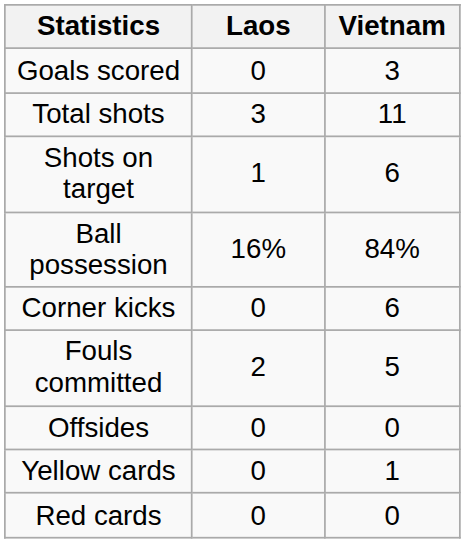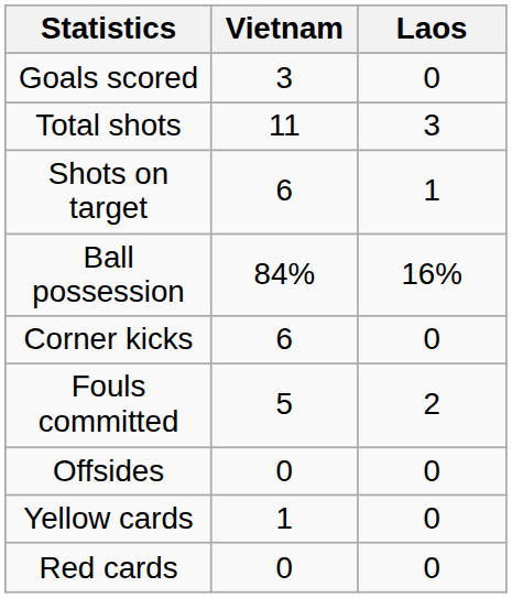 <table class="wikitable" style="text-align:center;margin: auto">
 <tr>
 <th scope=col width=100>Statistics</th>
+<th scope=col width=70>Vietnam</th>
 <th scope=col width=70>Laos</th>
-<th scope=col width=70>Vietnam</th>
 </tr>
 <tr>
 <td>Goals scored</td>
+<td>3</td>
 <td>0</td>
+</tr>
+<tr>
+<td>Total shots</td>
+<td>11</td>
 <td>3</td>
 </tr>
 <tr>
-<td>Total shots</td>
-<td>3</td>
-<td>11</td>
-</tr>
-<tr>
 <td>Shots on target</td>
+<td>6</td>
 <td>1</td>
-<td>6</td>
 </tr>
 <tr>
 <td>Ball possession</td>
+<td>84%</td>
 <td>16%</td>
-<td>84%</td>
 </tr>
 <tr>
 <td>Corner kicks</td>
+<td>6</td>
 <td>0</td>
-<td>6</td>
 </tr>
 <tr>
 <td>Fouls committed</td>
+<td>5</td>
 <td>2</td>
-<td>5</td>
 </tr>
 <tr>
 <td>Offsides</td>
 <td>0</td>
 <td>0</td>
 </tr>
 <tr>
 <td>Yellow cards</td>
+<td>1</td>
 <td>0</td>
-<td>1</td>
 </tr>
 <tr>
 <td>Red cards</td>
 <td>0</td>
 <td>0</td>
 </tr>
 </table>
